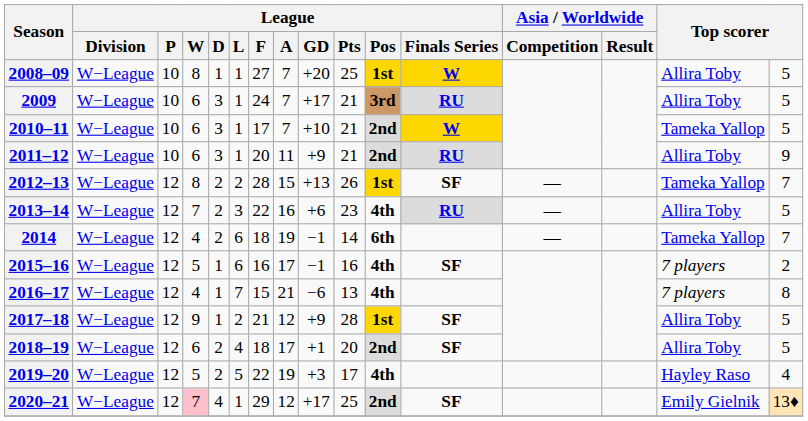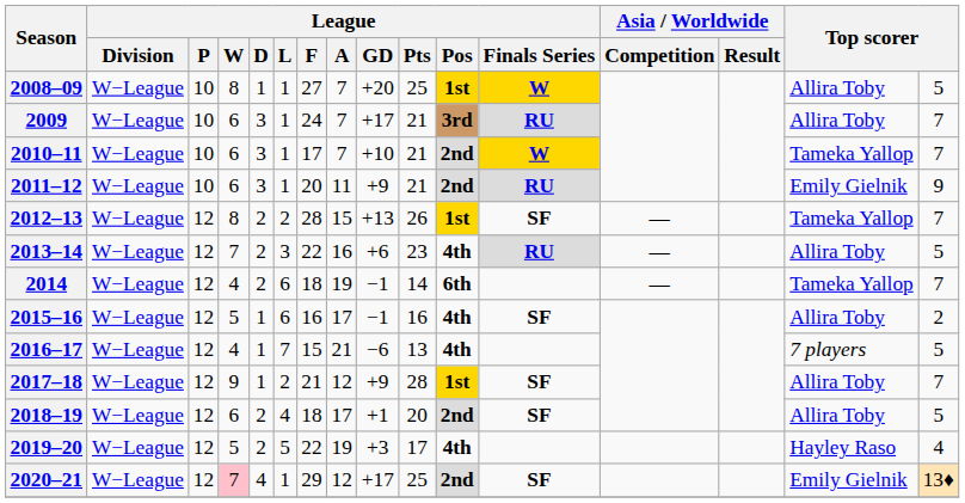 <table class="wikitable sortable" style="text-align: center">
 <tr>
 <th rowspan="2" scope="col">Season</th>
 <th colspan="11">League</th>
 <th colspan="2"><a href='#'>Asia</a> / <a href='#'>Worldwide</a></th>
 <th colspan="2" rowspan="2" scope="col">Top scorer</th>
 </tr>
 <tr>
 <th scope="col">Division</th>
 <th scope="col">P</th>
 <th scope="col">W</th>
 <th scope="col">D</th>
 <th scope="col">L</th>
 <th scope="col">F</th>
 <th scope="col">A</th>
 <th scope="col">GD</th>
 <th scope="col">Pts</th>
 <th scope="col">Pos</th>
 <th>Finals Series</th>
 <th scope="col">Competition</th>
 <th scope="col">Result</th>
 </tr>
 <tr>
 <th scope="row"><a href='#'>2008–09</a></th>
 <td><a href='#'>W−League</a></td>
 <td>10</td>
 <td>8</td>
 <td>1</td>
 <td>1</td>
 <td>27</td>
 <td>7</td>
 <td>+20</td>
 <td>25</td>
 <td bgcolor="gold"><strong>1st</strong></td>
 <td bgcolor="gold"><strong><a href='#'>W</a></strong></td>
 <td rowspan="4" align="left"></td>
 <td rowspan="4"></td>
 <td align="left"><a href='#'>Allira Toby</a></td>
 <td>5</td>
 </tr>
 <tr>
 <th scope="row"><a href='#'>2009</a></th>
 <td><a href='#'>W−League</a></td>
 <td>10</td>
 <td>6</td>
 <td>3</td>
 <td>1</td>
 <td>24</td>
 <td>7</td>
 <td>+17</td>
 <td>21</td>
 <td bgcolor="#CC9966"><strong>3rd</strong></td>
 <td bgcolor="#DCDCDC"><strong><a href='#'>RU</a></strong></td>
 <td align="left"><a href='#'>Allira Toby</a></td>
-<td>5</td>
+<td>7</td>
 </tr>
 <tr>
 <th scope="row"><a href='#'>2010–11</a></th>
 <td><a href='#'>W−League</a></td>
 <td>10</td>
 <td>6</td>
 <td>3</td>
 <td>1</td>
 <td>17</td>
 <td>7</td>
 <td>+10</td>
 <td>21</td>
 <td bgcolor="#DCDCDC"><strong>2nd</strong></td>
 <td bgcolor="gold"><a href='#'><strong>W</strong></a></td>
 <td align="left"><a href='#'>Tameka Yallop</a></td>
-<td>5</td>
+<td>7</td>
 </tr>
 <tr>
 <th scope="row"><a href='#'>2011–12</a></th>
 <td><a href='#'>W−League</a></td>
 <td>10</td>
 <td>6</td>
 <td>3</td>
 <td>1</td>
 <td>20</td>
 <td>11</td>
 <td>+9</td>
 <td>21</td>
 <td bgcolor="#DCDCDC"><strong>2nd</strong></td>
 <td bgcolor="#DCDCDC"><strong><a href='#'>RU</a></strong></td>
-<td align="left"><a href='#'>Allira Toby</a></td>
+<td align="left"><a href='#'>Emily Gielnik</a></td>
 <td>9</td>
 </tr>
 <tr>
 <th scope="row"><a href='#'>2012–13</a></th>
 <td><a href='#'>W−League</a></td>
 <td>12</td>
 <td>8</td>
 <td>2</td>
 <td>2</td>
 <td>28</td>
 <td>15</td>
 <td>+13</td>
 <td>26</td>
 <td bgcolor="gold"><strong>1st</strong></td>
 <td><strong>SF</strong></td>
 <td>—</td>
 <td></td>
 <td align="left"><a href='#'>Tameka Yallop</a></td>
 <td>7</td>
 </tr>
 <tr>
 <th scope="row"><a href='#'>2013–14</a></th>
 <td><a href='#'>W−League</a></td>
 <td>12</td>
 <td>7</td>
 <td>2</td>
 <td>3</td>
 <td>22</td>
 <td>16</td>
 <td>+6</td>
 <td>23</td>
 <td><strong>4th</strong></td>
 <td bgcolor="#DCDCDC"><strong><a href='#'>RU</a></strong></td>
 <td>—</td>
 <td></td>
 <td align="left"><a href='#'>Allira Toby</a></td>
 <td>5</td>
 </tr>
 <tr>
 <th scope="row"><a href='#'>2014</a></th>
 <td><a href='#'>W−League</a></td>
 <td>12</td>
 <td>4</td>
 <td>2</td>
 <td>6</td>
 <td>18</td>
 <td>19</td>
 <td>−1</td>
 <td>14</td>
 <td><strong>6th</strong></td>
 <td></td>
 <td>—</td>
 <td></td>
 <td align="left"><a href='#'>Tameka Yallop</a></td>
 <td>7</td>
 </tr>
 <tr>
 <th scope="row"><a href='#'>2015–16</a></th>
 <td><a href='#'>W−League</a></td>
 <td>12</td>
 <td>5</td>
 <td>1</td>
 <td>6</td>
 <td>16</td>
 <td>17</td>
 <td>−1</td>
 <td>16</td>
 <td><strong>4th</strong></td>
 <td><strong>SF</strong></td>
 <td rowspan="4"></td>
 <td rowspan="4"></td>
-<td align="left"><em>7 players</em></td>
+<td align="left"><a href='#'>Allira Toby</a></td>
 <td>2</td>
 </tr>
 <tr>
 <th scope="row"><a href='#'>2016–17</a></th>
 <td><a href='#'>W−League</a></td>
 <td>12</td>
 <td>4</td>
 <td>1</td>
 <td>7</td>
 <td>15</td>
 <td>21</td>
 <td>−6</td>
 <td>13</td>
 <td><strong>4th</strong></td>
 <td></td>
 <td align="left"><em>7 players</em></td>
-<td>8</td>
+<td>5</td>
 </tr>
 <tr>
 <th scope="row"><a href='#'>2017–18</a></th>
 <td><a href='#'>W−League</a></td>
 <td>12</td>
 <td>9</td>
 <td>1</td>
 <td>2</td>
 <td>21</td>
 <td>12</td>
 <td>+9</td>
 <td>28</td>
 <td bgcolor="gold"><strong>1st</strong></td>
 <td><strong>SF</strong></td>
 <td align="left"><a href='#'>Allira Toby</a></td>
-<td>5</td>
+<td>7</td>
 </tr>
 <tr>
 <th scope="row"><a href='#'>2018–19</a></th>
 <td><a href='#'>W−League</a></td>
 <td>12</td>
 <td>6</td>
 <td>2</td>
 <td>4</td>
 <td>18</td>
 <td>17</td>
 <td>+1</td>
 <td>20</td>
 <td bgcolor="#DCDCDC"><strong>2nd</strong></td>
 <td><strong>SF</strong></td>
 <td align="left"><a href='#'>Allira Toby</a></td>
 <td>5</td>
 </tr>
 <tr>
 <th scope="row"><a href='#'>2019–20</a></th>
 <td><a href='#'>W−League</a></td>
 <td>12</td>
 <td>5</td>
 <td>2</td>
 <td>5</td>
 <td>22</td>
 <td>19</td>
 <td>+3</td>
 <td>17</td>
 <td><strong>4th</strong></td>
 <td></td>
 <td></td>
 <td></td>
 <td align="left"><a href='#'>Hayley Raso</a></td>
 <td>4</td>
 </tr>
 <tr>
 <th scope="row"><a href='#'>2020–21</a></th>
 <td><a href='#'>W−League</a></td>
 <td>12</td>
 <td style="background: pink;">7</td>
 <td>4</td>
 <td>1</td>
 <td>29</td>
 <td>12</td>
 <td>+17</td>
 <td>25</td>
 <td bgcolor="#DCDCDC"><strong>2nd</strong></td>
 <td><strong>SF</strong></td>
 <td></td>
 <td></td>
 <td align="left"><a href='#'>Emily Gielnik</a></td>
 <td bgcolor="#FFE4B5">13♦</td>
 </tr>
 <tr>
 </tr>
 </table>
